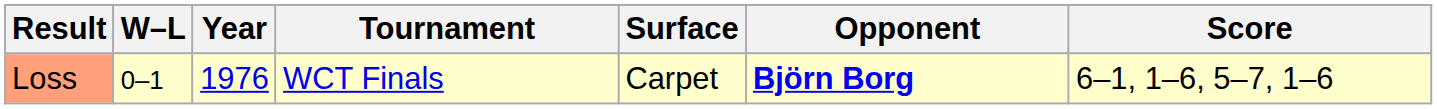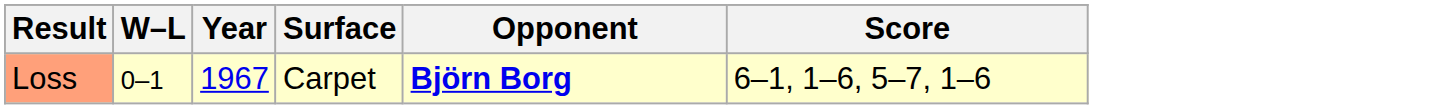 <table class="sortable wikitable">
 <tr>
 <th>Result</th>
 <th>W–L</th>
 <th>Year</th>
-<th style="width:170px">Tournament</th>
 <th>Surface</th>
 <th style="width:160px">Opponent</th>
 <th style="width:180px" class="unsortable">Score</th>
 </tr>
 <tr style="background:#ffc;">
 <td style="background:#ffa07a;">Loss</td>
 <td><small>0–1</small></td>
-<td><a href='#'>1976</a></td>
-<td><a href='#'>WCT Finals</a></td>
+<td><a href='#'>1967</a></td>
 <td>Carpet</td>
 <td><strong> <a href='#'>Björn Borg</a></strong></td>
 <td>6–1, 1–6, 5–7, 1–6</td>
 </tr>
 </table>
